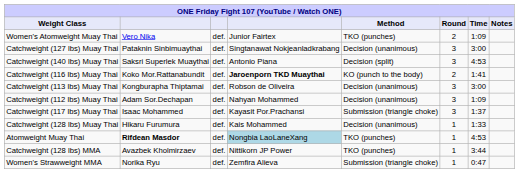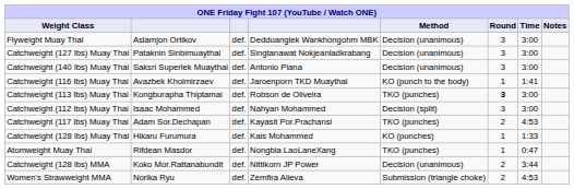 <table class="wikitable" style="font-size: 80%;">
 <tr>
 <th colspan="8" style="background-color: #ccf; color: #000080; text-align: center;"><strong>ONE Friday Fight 107 (YouTube / Watch ONE)</strong></th>
 </tr>
 <tr>
 <th colspan="1" style="background-color: #E6E8FA; color: #000000; text-align: center;">Weight Class</th>
 <th colspan="1" style="background-color: #E6E8FA; color: #000000; text-align: center;"></th>
 <th colspan="1" style="background-color: #E6E8FA; color: #000000; text-align: center;"></th>
 <th colspan="1" style="background-color: #E6E8FA; color: #000000; text-align: center;"></th>
 <th colspan="1" style="background-color: #E6E8FA; color: #000000; text-align: center;">Method</th>
 <th colspan="1" style="background-color: #E6E8FA; color: #000000; text-align: center;">Round</th>
 <th colspan="1" style="background-color: #E6E8FA; color: #000000; text-align: center;">Time</th>
 <th colspan="1" style="background-color: #E6E8FA; color: #000000; text-align: center;">Notes</th>
 </tr>
 <tr>
-<td>Women's Atomweight Muay Thai</td>
-<td> <a href='#'>Vero Nika</a></td>
+<td>Flyweight Muay Thai</td>
+<td> Aslamjon Ortikov</td>
 <td>def.</td>
-<td> Junior Fairtex</td>
-<td>TKO (punches)</td>
-<td align=center>2</td>
-<td align=center>1:09</td>
+<td> Dedduanglek Wankhongohm MBK</td>
+<td>Decision (unanimous)</td>
+<td align=center>3</td>
+<td align=center>3:00</td>
 <td></td>
 </tr>
 <tr>
 <td>Catchweight (127 lbs) Muay Thai</td>
 <td> Pataknin Sinbimuaythai</td>
 <td>def.</td>
 <td> Singtanawat Nokjeanladkrabang</td>
 <td>Decision (unanimous)</td>
 <td align=center>3</td>
 <td align=center>3:00</td>
 <td></td>
 </tr>
 <tr>
 <td>Catchweight (140 lbs) Muay Thai</td>
 <td> Saksri Superlek Muaythai</td>
 <td>def.</td>
 <td> Antonio Piana</td>
-<td>Decision (split)</td>
+<td>Decision (unanimous)</td>
 <td align=center>3</td>
-<td align=center>4:53</td>
+<td align=center>3:00</td>
 <td></td>
 </tr>
 <tr>
 <td>Catchweight (116 lbs) Muay Thai</td>
-<td> Koko Mor.Rattanabundit</td>
+<td> Avazbek Kholmirzaev</td>
 <td>def.</td>
-<td><strong> Jaroenporn TKD Muaythai</strong></td>
+<td> Jaroenporn TKD Muaythai</td>
 <td>KO (punch to the body)</td>
-<td align=center>2</td>
+<td align=center>1</td>
 <td align=center>1:41</td>
 <td></td>
 </tr>
 <tr>
 <td>Catchweight (113 lbs) Muay Thai</td>
 <td> Kongburapha Thiptamai</td>
 <td>def.</td>
 <td> Robson de Oliveira</td>
-<td>Decision (unanimous)</td>
+<td>TKO (punches)</td>
+<td align=center><strong>3</strong></td>
+<td align=center>3:00</td>
+<td></td>
+</tr>
+<tr>
+<td>Catchweight (112 lbs) Muay Thai</td>
+<td> Isaac Mohammed</td>
+<td>def.</td>
+<td> Nahyan Mohammed</td>
+<td>Decision (split)</td>
 <td align=center>3</td>
 <td align=center>3:00</td>
 <td></td>
 </tr>
 <tr>
-<td>Catchweight (112 lbs) Muay Thai</td>
+<td>Catchweight (117 lbs) Muay Thai</td>
 <td> Adam Sor.Dechapan</td>
 <td>def.</td>
-<td> Nahyan Mohammed</td>
-<td>Decision (unanimous)</td>
-<td align=center>3</td>
-<td align=center>1:09</td>
-<td></td>
-</tr>
-<tr>
-<td>Catchweight (117 lbs) Muay Thai</td>
-<td> Isaac Mohammed</td>
-<td>def.</td>
 <td> Kayasit Por.Prachansi</td>
-<td>Submission (triangle choke)</td>
-<td align=center>3</td>
-<td align=center>1:37</td>
+<td>TKO (punches)</td>
+<td align=center>2</td>
+<td align=center>4:53</td>
 <td></td>
 </tr>
 <tr>
 <td>Catchweight (128 lbs) Muay Thai</td>
 <td> Hikaru Furumura</td>
 <td>def.</td>
 <td> Kais Mohammed</td>
-<td>Decision (unanimous)</td>
+<td>KO (punches)</td>
 <td align=center>1</td>
 <td align=center>1:33</td>
 <td></td>
 </tr>
 <tr>
 <td>Atomweight Muay Thai</td>
-<td><strong> Rifdean Masdor</strong></td>
+<td> Rifdean Masdor</td>
 <td>def.</td>
-<td style="background: lightblue;"> Nongbia LaoLaneXang</td>
+<td> Nongbia LaoLaneXang</td>
 <td>TKO (punches)</td>
 <td align=center>1</td>
-<td align=center>4:53</td>
+<td align=center>0:47</td>
 <td></td>
 </tr>
 <tr>
 <td>Catchweight (128 lbs) MMA</td>
-<td> Avazbek Kholmirzaev</td>
+<td> Koko Mor.Rattanabundit</td>
 <td>def.</td>
 <td> Nittikorn JP Power</td>
-<td>TKO (punches)</td>
-<td align=center>1</td>
+<td>Decision (unanimous)</td>
+<td align=center>2</td>
 <td align=center>3:44</td>
 <td></td>
 </tr>
 <tr>
 <td>Women's Strawweight MMA</td>
 <td> Norika Ryu</td>
 <td>def.</td>
 <td> Zemfira Alieva</td>
 <td>Submission (triangle choke)</td>
-<td align=center>1</td>
-<td align=center>0:47</td>
+<td align=center>2</td>
+<td align=center>4:53</td>
 <td></td>
 </tr>
 </table>
